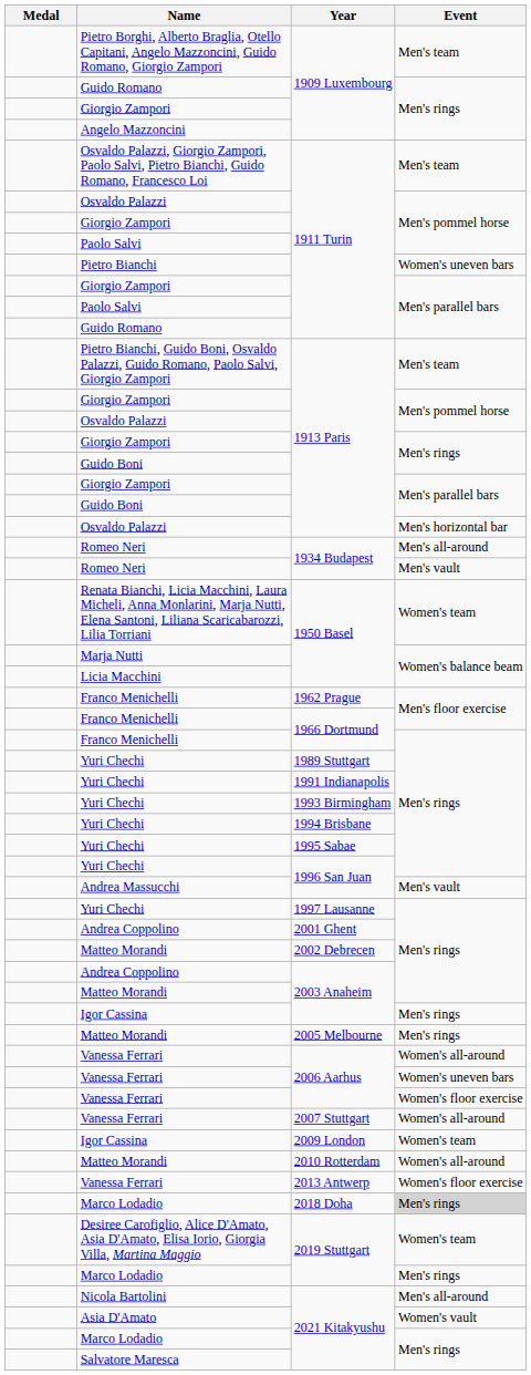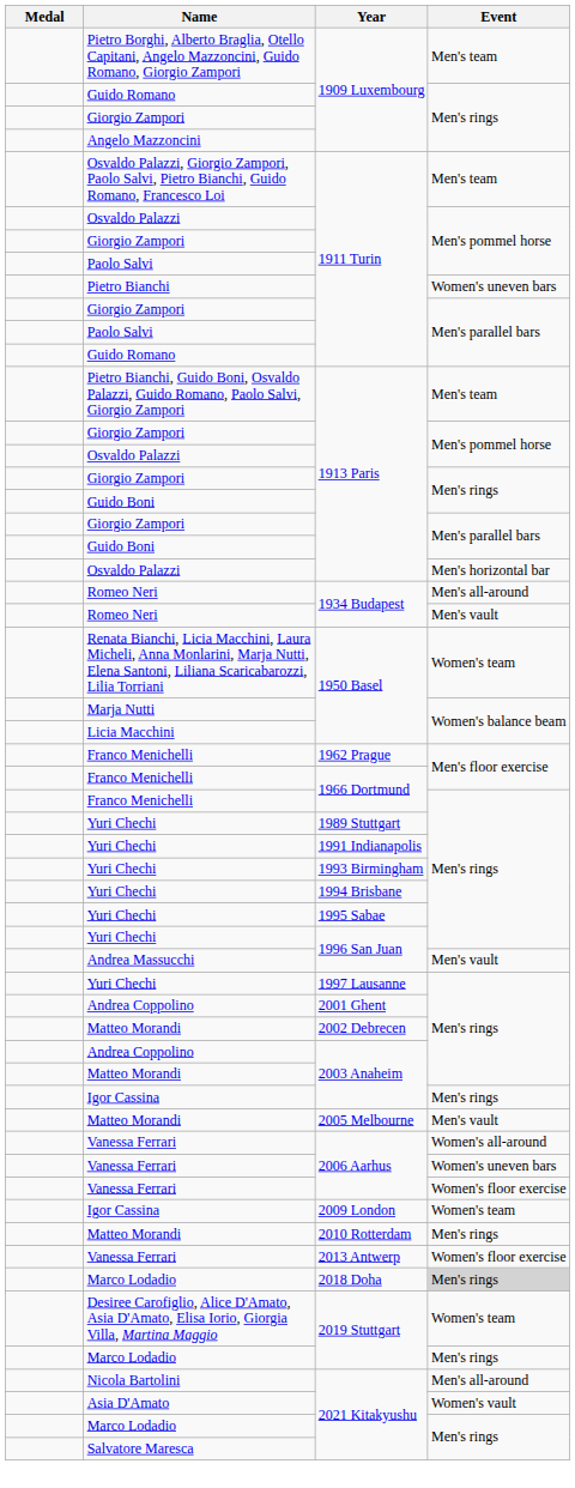 <table class="wikitable sortable">
 <tr>
 <th style="width:5em;">Medal</th>
 <th width=250>Name</th>
 <th>Year</th>
 <th>Event</th>
 </tr>
 <tr>
 <td></td>
 <td><a href='#'>Pietro Borghi</a>, <a href='#'>Alberto Braglia</a>, <a href='#'>Otello Capitani</a>, <a href='#'>Angelo Mazzoncini</a>, <a href='#'>Guido Romano</a>, <a href='#'>Giorgio Zampori</a></td>
 <td rowspan="4"> <a href='#'>1909 Luxembourg</a></td>
 <td>Men's team</td>
 </tr>
 <tr>
 <td></td>
 <td><a href='#'>Guido Romano</a></td>
 <td rowspan="3">Men's rings</td>
 </tr>
 <tr>
 <td></td>
 <td><a href='#'>Giorgio Zampori</a></td>
 </tr>
 <tr>
 <td></td>
 <td><a href='#'>Angelo Mazzoncini</a></td>
 </tr>
 <tr>
 <td></td>
 <td><a href='#'>Osvaldo Palazzi</a>, <a href='#'>Giorgio Zampori</a>, <a href='#'>Paolo Salvi</a>, <a href='#'>Pietro Bianchi</a>, <a href='#'>Guido Romano</a>, <a href='#'>Francesco Loi</a></td>
 <td rowspan="8"> <a href='#'>1911 Turin</a></td>
 <td>Men's team</td>
 </tr>
 <tr>
 <td></td>
 <td><a href='#'>Osvaldo Palazzi</a></td>
 <td rowspan="3">Men's pommel horse</td>
 </tr>
 <tr>
 <td></td>
 <td><a href='#'>Giorgio Zampori</a></td>
 </tr>
 <tr>
 <td></td>
 <td><a href='#'>Paolo Salvi</a></td>
 </tr>
 <tr>
 <td></td>
 <td><a href='#'>Pietro Bianchi</a></td>
 <td>Women's uneven bars</td>
 </tr>
 <tr>
 <td></td>
 <td><a href='#'>Giorgio Zampori</a></td>
 <td rowspan="3">Men's parallel bars</td>
 </tr>
 <tr>
 <td></td>
 <td><a href='#'>Paolo Salvi</a></td>
 </tr>
 <tr>
 <td></td>
 <td><a href='#'>Guido Romano</a></td>
 </tr>
 <tr>
 <td></td>
 <td><a href='#'>Pietro Bianchi</a>, <a href='#'>Guido Boni</a>, <a href='#'>Osvaldo Palazzi</a>, <a href='#'>Guido Romano</a>, <a href='#'>Paolo Salvi</a>, <a href='#'>Giorgio Zampori</a></td>
 <td rowspan="8"> <a href='#'>1913 Paris</a></td>
 <td>Men's team</td>
 </tr>
 <tr>
 <td></td>
 <td><a href='#'>Giorgio Zampori</a></td>
 <td rowspan="2">Men's pommel horse</td>
 </tr>
 <tr>
 <td></td>
 <td><a href='#'>Osvaldo Palazzi</a></td>
 </tr>
 <tr>
 <td></td>
 <td><a href='#'>Giorgio Zampori</a></td>
 <td rowspan="2">Men's rings</td>
 </tr>
 <tr>
 <td></td>
 <td><a href='#'>Guido Boni</a></td>
 </tr>
 <tr>
 <td></td>
 <td><a href='#'>Giorgio Zampori</a></td>
 <td rowspan="2">Men's parallel bars</td>
 </tr>
 <tr>
 <td></td>
 <td><a href='#'>Guido Boni</a></td>
 </tr>
 <tr>
 <td></td>
 <td><a href='#'>Osvaldo Palazzi</a></td>
 <td>Men's horizontal bar</td>
 </tr>
 <tr>
 <td></td>
 <td><a href='#'>Romeo Neri</a></td>
 <td rowspan="2"> <a href='#'>1934 Budapest</a></td>
 <td>Men's all-around</td>
 </tr>
 <tr>
 <td></td>
 <td><a href='#'>Romeo Neri</a></td>
 <td>Men's vault</td>
 </tr>
 <tr>
 <td></td>
 <td><a href='#'>Renata Bianchi</a>, <a href='#'>Licia Macchini</a>, <a href='#'>Laura Micheli</a>, <a href='#'>Anna Monlarini</a>, <a href='#'>Marja Nutti</a>, <a href='#'>Elena Santoni</a>, <a href='#'>Liliana Scaricabarozzi</a>, <a href='#'>Lilia Torriani</a></td>
 <td rowspan="3"> <a href='#'>1950 Basel</a></td>
 <td>Women's team</td>
 </tr>
 <tr>
 <td></td>
 <td><a href='#'>Marja Nutti</a></td>
 <td rowspan="2">Women's balance beam</td>
 </tr>
 <tr>
 <td></td>
 <td><a href='#'>Licia Macchini</a></td>
 </tr>
 <tr>
 <td></td>
 <td><a href='#'>Franco Menichelli</a></td>
 <td> <a href='#'>1962 Prague</a></td>
 <td rowspan="2">Men's floor exercise</td>
 </tr>
 <tr>
 <td></td>
 <td><a href='#'>Franco Menichelli</a></td>
 <td rowspan="2"> <a href='#'>1966 Dortmund</a></td>
 </tr>
 <tr>
 <td></td>
 <td><a href='#'>Franco Menichelli</a></td>
 <td rowspan="7">Men's rings</td>
 </tr>
 <tr>
 <td></td>
 <td><a href='#'>Yuri Chechi</a></td>
 <td> <a href='#'>1989 Stuttgart</a></td>
 </tr>
 <tr>
 <td></td>
 <td><a href='#'>Yuri Chechi</a></td>
 <td> <a href='#'>1991 Indianapolis</a></td>
 </tr>
 <tr>
 <td></td>
 <td><a href='#'>Yuri Chechi</a></td>
 <td> <a href='#'>1993 Birmingham</a></td>
 </tr>
 <tr>
 <td></td>
 <td><a href='#'>Yuri Chechi</a></td>
 <td> <a href='#'>1994 Brisbane</a></td>
 </tr>
 <tr>
 <td></td>
 <td><a href='#'>Yuri Chechi</a></td>
 <td> <a href='#'>1995 Sabae</a></td>
 </tr>
 <tr>
 <td></td>
 <td><a href='#'>Yuri Chechi</a></td>
 <td rowspan="2"> <a href='#'>1996 San Juan</a></td>
 </tr>
 <tr>
 <td></td>
 <td><a href='#'>Andrea Massucchi</a></td>
 <td>Men's vault</td>
 </tr>
 <tr>
 <td></td>
 <td><a href='#'>Yuri Chechi</a></td>
 <td> <a href='#'>1997 Lausanne</a></td>
 <td rowspan="5">Men's rings</td>
 </tr>
 <tr>
 <td></td>
 <td><a href='#'>Andrea Coppolino</a></td>
 <td> <a href='#'>2001 Ghent</a></td>
 </tr>
 <tr>
 <td></td>
 <td><a href='#'>Matteo Morandi</a></td>
 <td> <a href='#'>2002 Debrecen</a></td>
 </tr>
 <tr>
 <td></td>
 <td><a href='#'>Andrea Coppolino</a></td>
 <td rowspan="3"> <a href='#'>2003 Anaheim</a></td>
 </tr>
 <tr>
 <td></td>
 <td><a href='#'>Matteo Morandi</a></td>
 </tr>
 <tr>
 <td></td>
 <td><a href='#'>Igor Cassina</a></td>
 <td>Men's rings</td>
 </tr>
 <tr>
 <td></td>
 <td><a href='#'>Matteo Morandi</a></td>
 <td> <a href='#'>2005 Melbourne</a></td>
-<td>Men's rings</td>
+<td>Men's vault</td>
 </tr>
 <tr>
 <td></td>
 <td><a href='#'>Vanessa Ferrari</a></td>
 <td rowspan="3"> <a href='#'>2006 Aarhus</a></td>
 <td>Women's all-around</td>
 </tr>
 <tr>
 <td></td>
 <td><a href='#'>Vanessa Ferrari</a></td>
 <td>Women's uneven bars</td>
 </tr>
 <tr>
 <td></td>
 <td><a href='#'>Vanessa Ferrari</a></td>
 <td>Women's floor exercise</td>
 </tr>
 <tr>
 <td></td>
-<td><a href='#'>Vanessa Ferrari</a></td>
-<td> <a href='#'>2007 Stuttgart</a></td>
-<td>Women's all-around</td>
-</tr>
-<tr>
-<td></td>
 <td><a href='#'>Igor Cassina</a></td>
 <td> <a href='#'>2009 London</a></td>
 <td>Women's team</td>
 </tr>
 <tr>
 <td></td>
 <td><a href='#'>Matteo Morandi</a></td>
 <td> <a href='#'>2010 Rotterdam</a></td>
-<td>Women's all-around</td>
+<td>Men's rings</td>
 </tr>
 <tr>
 <td></td>
 <td><a href='#'>Vanessa Ferrari</a></td>
 <td> <a href='#'>2013 Antwerp</a></td>
 <td>Women's floor exercise</td>
 </tr>
 <tr>
 <td></td>
 <td><a href='#'>Marco Lodadio</a></td>
 <td> <a href='#'>2018 Doha</a></td>
 <td style="background: lightgrey;">Men's rings</td>
 </tr>
 <tr>
 <td></td>
 <td><a href='#'>Desiree Carofiglio</a>, <a href='#'>Alice D'Amato</a>, <a href='#'>Asia D'Amato</a>, <a href='#'>Elisa Iorio</a>, <a href='#'>Giorgia Villa</a>, <em><a href='#'>Martina Maggio</a></em></td>
 <td rowspan="2"> <a href='#'>2019 Stuttgart</a></td>
 <td>Women's team</td>
 </tr>
 <tr>
 <td></td>
 <td><a href='#'>Marco Lodadio</a></td>
 <td>Men's rings</td>
 </tr>
 <tr>
 <td></td>
 <td><a href='#'>Nicola Bartolini</a></td>
 <td rowspan="4"> <a href='#'>2021 Kitakyushu</a></td>
 <td>Men's all-around</td>
 </tr>
 <tr>
 <td></td>
 <td><a href='#'>Asia D'Amato</a></td>
 <td>Women's vault</td>
 </tr>
 <tr>
 <td></td>
 <td><a href='#'>Marco Lodadio</a></td>
 <td rowspan="2">Men's rings</td>
 </tr>
 <tr>
 <td></td>
 <td><a href='#'>Salvatore Maresca</a></td>
 </tr>
 </table>
